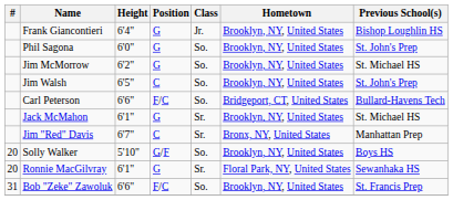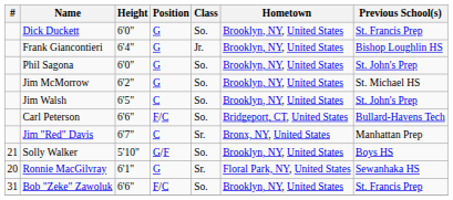 <table class="wikitable" style="font-size: 90%">
 <tr>
 <th>#</th>
 <th>Name</th>
 <th>Height</th>
 <th>Position</th>
 <th>Class</th>
 <th>Hometown</th>
 <th>Previous School(s)</th>
+</tr>
+<tr>
+<td></td>
+<td><a href='#'>Dick Duckett</a></td>
+<td>6'0"</td>
+<td><a href='#'>G</a></td>
+<td>So.</td>
+<td><a href='#'>Brooklyn, NY</a>, <a href='#'>United States</a></td>
+<td><a href='#'>St. Francis Prep</a></td>
 </tr>
 <tr>
 <td></td>
 <td>Frank Giancontieri</td>
 <td>6'4"</td>
 <td><a href='#'>G</a></td>
 <td>Jr.</td>
 <td><a href='#'>Brooklyn, NY</a>, <a href='#'>United States</a></td>
 <td><a href='#'>Bishop Loughlin HS</a></td>
 </tr>
 <tr>
 <td></td>
 <td>Phil Sagona</td>
 <td>6'0"</td>
 <td><a href='#'>G</a></td>
 <td>So.</td>
 <td><a href='#'>Brooklyn, NY</a>, <a href='#'>United States</a></td>
 <td><a href='#'>St. John's Prep</a></td>
 </tr>
 <tr>
 <td></td>
 <td>Jim McMorrow</td>
 <td>6'2"</td>
 <td><a href='#'>G</a></td>
 <td>So.</td>
 <td><a href='#'>Brooklyn, NY</a>, <a href='#'>United States</a></td>
 <td>St. Michael HS</td>
 </tr>
 <tr>
 <td></td>
 <td>Jim Walsh</td>
 <td>6'5"</td>
 <td><a href='#'>C</a></td>
 <td>So.</td>
 <td><a href='#'>Brooklyn, NY</a>, <a href='#'>United States</a></td>
 <td><a href='#'>St. John's Prep</a></td>
 </tr>
 <tr>
 <td></td>
 <td>Carl Peterson</td>
 <td>6'6"</td>
 <td><a href='#'>F</a>/<a href='#'>C</a></td>
 <td>So.</td>
 <td><a href='#'>Bridgeport, CT</a>, <a href='#'>United States</a></td>
 <td><a href='#'>Bullard-Havens Tech</a></td>
 </tr>
 <tr>
 <td></td>
-<td><a href='#'>Jack McMahon</a></td>
-<td>6'1"</td>
-<td><a href='#'>G</a></td>
-<td>Sr.</td>
-<td><a href='#'>Brooklyn, NY</a>, <a href='#'>United States</a></td>
-<td>St. Michael HS</td>
-</tr>
-<tr>
-<td></td>
 <td><a href='#'>Jim "Red" Davis</a></td>
 <td>6'7"</td>
 <td><a href='#'>C</a></td>
 <td>Sr.</td>
 <td><a href='#'>Bronx, NY</a>, <a href='#'>United States</a></td>
 <td>Manhattan Prep</td>
 </tr>
 <tr>
-<td>20</td>
+<td>21</td>
 <td>Solly Walker</td>
 <td>5'10"</td>
 <td><a href='#'>G</a>/<a href='#'>F</a></td>
 <td>So.</td>
 <td><a href='#'>Brooklyn, NY</a>, <a href='#'>United States</a></td>
 <td><a href='#'>Boys HS</a></td>
 </tr>
 <tr>
 <td>20</td>
 <td><a href='#'>Ronnie MacGilvray</a></td>
 <td>6'1"</td>
 <td><a href='#'>G</a></td>
 <td>Sr.</td>
 <td><a href='#'>Floral Park, NY</a>, <a href='#'>United States</a></td>
 <td><a href='#'>Sewanhaka HS</a></td>
 </tr>
 <tr>
 <td>31</td>
 <td><a href='#'>Bob "Zeke" Zawoluk</a></td>
 <td>6'6"</td>
 <td><a href='#'>F</a>/<a href='#'>C</a></td>
 <td>So.</td>
 <td><a href='#'>Brooklyn, NY</a>, <a href='#'>United States</a></td>
 <td><a href='#'>St. Francis Prep</a></td>
 </tr>
 <tr>
 </tr>
 </table>
